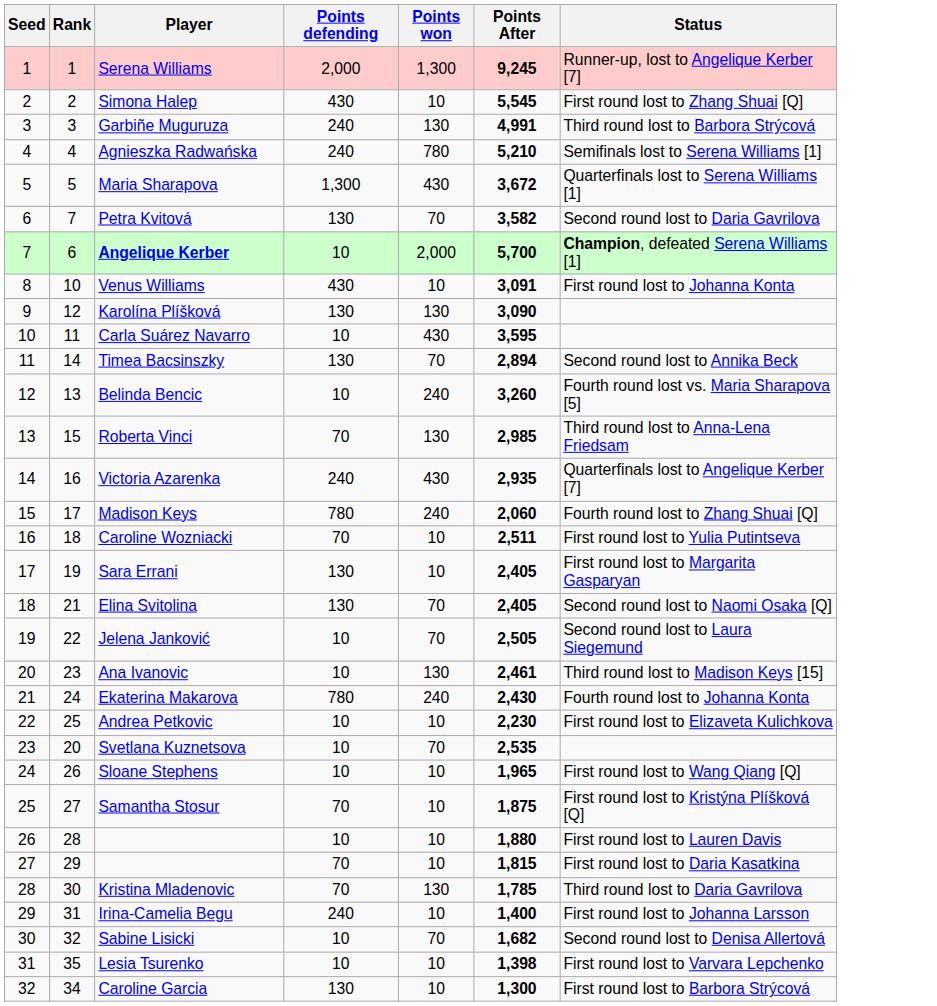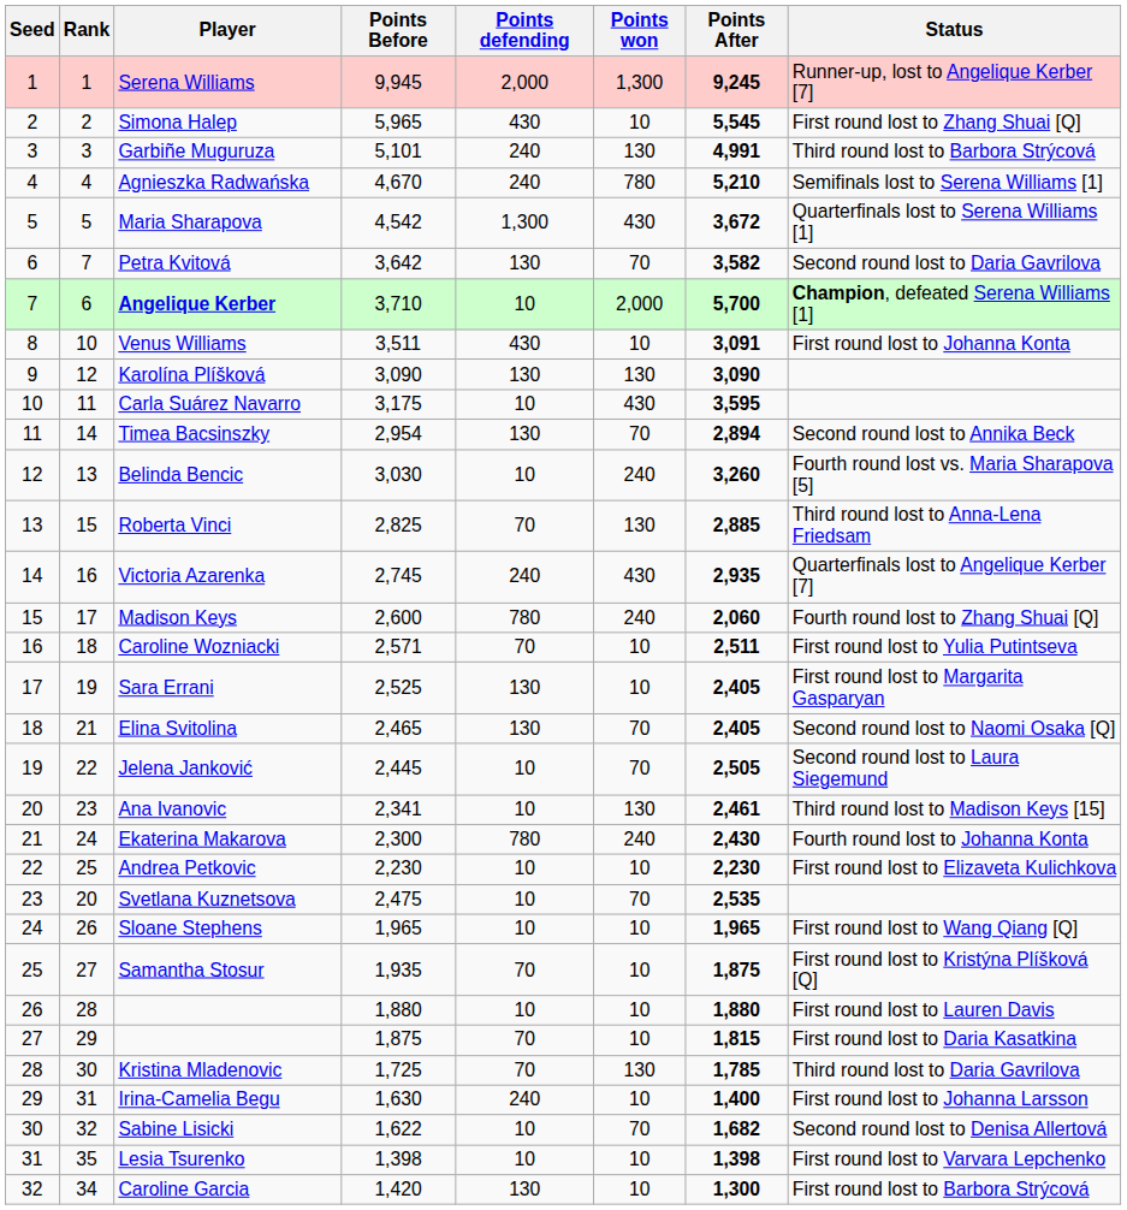 <table class="wikitable sortable">
 <tr>
 <th style="width:30px;">Seed</th>
 <th style="width:30px;">Rank</th>
 <th style="width:185px;">Player</th>
+<th style="width:90px;">Points Before</th>
 <th style="width:110px;"><a href='#'>Points defending</a></th>
 <th style="width:70px;"><a href='#'>Points won</a></th>
 <th style="width:80px;">Points After</th>
 <th style="width:275px;">Status</th>
 </tr>
 <tr style="background:#fcc;">
 <td style="text-align:center;">1</td>
 <td style="text-align:center;">1</td>
 <td> <a href='#'>Serena Williams</a></td>
+<td style="text-align:center;">9,945</td>
 <td style="text-align:center;">2,000</td>
 <td style="text-align:center;">1,300</td>
 <td style="text-align:center;"><strong>9,245</strong></td>
 <td>Runner-up, lost to  <a href='#'>Angelique Kerber</a> [7]</td>
 </tr>
 <tr>
 <td style="text-align:center;">2</td>
 <td style="text-align:center;">2</td>
 <td> <a href='#'>Simona Halep</a></td>
+<td style="text-align:center;">5,965</td>
 <td style="text-align:center;">430</td>
 <td style="text-align:center;">10</td>
 <td style="text-align:center;"><strong>5,545</strong></td>
 <td>First round lost to  <a href='#'>Zhang Shuai</a> [Q]</td>
 </tr>
 <tr>
 <td style="text-align:center;">3</td>
 <td style="text-align:center;">3</td>
 <td> <a href='#'>Garbiñe Muguruza</a></td>
+<td style="text-align:center;">5,101</td>
 <td style="text-align:center;">240</td>
 <td style="text-align:center;">130</td>
 <td style="text-align:center;"><strong>4,991</strong></td>
 <td>Third round lost to  <a href='#'>Barbora Strýcová</a></td>
 </tr>
 <tr>
 <td style="text-align:center;">4</td>
 <td style="text-align:center;">4</td>
 <td> <a href='#'>Agnieszka Radwańska</a></td>
+<td style="text-align:center;">4,670</td>
 <td style="text-align:center;">240</td>
 <td style="text-align:center;">780</td>
 <td style="text-align:center;"><strong>5,210</strong></td>
 <td>Semifinals lost to  <a href='#'>Serena Williams</a> [1]</td>
 </tr>
 <tr>
 <td style="text-align:center;">5</td>
 <td style="text-align:center;">5</td>
 <td> <a href='#'>Maria Sharapova</a></td>
+<td style="text-align:center;">4,542</td>
 <td style="text-align:center;">1,300</td>
 <td style="text-align:center;">430</td>
 <td style="text-align:center;"><strong>3,672</strong></td>
 <td>Quarterfinals lost to  <a href='#'>Serena Williams</a> [1]</td>
 </tr>
 <tr>
 <td style="text-align:center;">6</td>
 <td style="text-align:center;">7</td>
 <td> <a href='#'>Petra Kvitová</a></td>
+<td style="text-align:center;">3,642</td>
 <td style="text-align:center;">130</td>
 <td style="text-align:center;">70</td>
 <td style="text-align:center;"><strong>3,582</strong></td>
 <td>Second round lost to  <a href='#'>Daria Gavrilova</a></td>
 </tr>
 <tr style="background:#cfc;">
 <td style="text-align:center;">7</td>
 <td style="text-align:center;">6</td>
 <td><strong> <a href='#'>Angelique Kerber</a></strong></td>
+<td style="text-align:center;">3,710</td>
 <td style="text-align:center;">10</td>
 <td style="text-align:center;">2,000</td>
 <td style="text-align:center;"><strong>5,700</strong></td>
 <td><strong>Champion</strong>, defeated  <a href='#'>Serena Williams</a> [1]</td>
 </tr>
 <tr>
 <td style="text-align:center;">8</td>
 <td style="text-align:center;">10</td>
 <td> <a href='#'>Venus Williams</a></td>
+<td style="text-align:center;">3,511</td>
 <td style="text-align:center;">430</td>
 <td style="text-align:center;">10</td>
 <td style="text-align:center;"><strong>3,091</strong></td>
 <td>First round lost to  <a href='#'>Johanna Konta</a></td>
 </tr>
 <tr>
 <td style="text-align:center;">9</td>
 <td style="text-align:center;">12</td>
 <td> <a href='#'>Karolína Plíšková</a></td>
+<td style="text-align:center;">3,090</td>
 <td style="text-align:center;">130</td>
 <td style="text-align:center;">130</td>
 <td style="text-align:center;"><strong>3,090</strong></td>
 <td></td>
 </tr>
 <tr>
 <td style="text-align:center;">10</td>
 <td style="text-align:center;">11</td>
 <td> <a href='#'>Carla Suárez Navarro</a></td>
+<td style="text-align:center;">3,175</td>
 <td style="text-align:center;">10</td>
 <td style="text-align:center;">430</td>
 <td style="text-align:center;"><strong>3,595</strong></td>
 <td></td>
 </tr>
 <tr>
 <td style="text-align:center;">11</td>
 <td style="text-align:center;">14</td>
 <td> <a href='#'>Timea Bacsinszky</a></td>
+<td style="text-align:center;">2,954</td>
 <td style="text-align:center;">130</td>
 <td style="text-align:center;">70</td>
 <td style="text-align:center;"><strong>2,894</strong></td>
 <td>Second round lost to  <a href='#'>Annika Beck</a></td>
 </tr>
 <tr>
 <td style="text-align:center;">12</td>
 <td style="text-align:center;">13</td>
 <td> <a href='#'>Belinda Bencic</a></td>
+<td style="text-align:center;">3,030</td>
 <td style="text-align:center;">10</td>
 <td style="text-align:center;">240</td>
 <td style="text-align:center;"><strong>3,260</strong></td>
 <td>Fourth round lost vs.  <a href='#'>Maria Sharapova</a> [5]</td>
 </tr>
 <tr>
 <td style="text-align:center;">13</td>
 <td style="text-align:center;">15</td>
 <td> <a href='#'>Roberta Vinci</a></td>
+<td style="text-align:center;">2,825</td>
 <td style="text-align:center;">70</td>
 <td style="text-align:center;">130</td>
-<td style="text-align:center;"><strong>2,985</strong></td>
+<td style="text-align:center;"><strong>2,885</strong></td>
 <td>Third round lost to  <a href='#'>Anna-Lena Friedsam</a></td>
 </tr>
 <tr>
 <td style="text-align:center;">14</td>
 <td style="text-align:center;">16</td>
 <td> <a href='#'>Victoria Azarenka</a></td>
+<td style="text-align:center;">2,745</td>
 <td style="text-align:center;">240</td>
 <td style="text-align:center;">430</td>
 <td style="text-align:center;"><strong>2,935</strong></td>
 <td>Quarterfinals lost to  <a href='#'>Angelique Kerber</a> [7]</td>
 </tr>
 <tr>
 <td style="text-align:center;">15</td>
 <td style="text-align:center;">17</td>
 <td> <a href='#'>Madison Keys</a></td>
+<td style="text-align:center;">2,600</td>
 <td style="text-align:center;">780</td>
 <td style="text-align:center;">240</td>
 <td style="text-align:center;"><strong>2,060</strong></td>
 <td>Fourth round lost to  <a href='#'>Zhang Shuai</a> [Q]</td>
 </tr>
 <tr>
 <td style="text-align:center;">16</td>
 <td style="text-align:center;">18</td>
 <td> <a href='#'>Caroline Wozniacki</a></td>
+<td style="text-align:center;">2,571</td>
 <td style="text-align:center;">70</td>
 <td style="text-align:center;">10</td>
 <td style="text-align:center;"><strong>2,511</strong></td>
 <td>First round lost to  <a href='#'>Yulia Putintseva</a></td>
 </tr>
 <tr>
 <td style="text-align:center;">17</td>
 <td style="text-align:center;">19</td>
 <td> <a href='#'>Sara Errani</a></td>
+<td style="text-align:center;">2,525</td>
 <td style="text-align:center;">130</td>
 <td style="text-align:center;">10</td>
 <td style="text-align:center;"><strong>2,405</strong></td>
 <td>First round lost to  <a href='#'>Margarita Gasparyan</a></td>
 </tr>
 <tr>
 <td style="text-align:center;">18</td>
 <td style="text-align:center;">21</td>
 <td> <a href='#'>Elina Svitolina</a></td>
+<td style="text-align:center;">2,465</td>
 <td style="text-align:center;">130</td>
 <td style="text-align:center;">70</td>
 <td style="text-align:center;"><strong>2,405</strong></td>
 <td>Second round lost to  <a href='#'>Naomi Osaka</a> [Q]</td>
 </tr>
 <tr>
 <td style="text-align:center;">19</td>
 <td style="text-align:center;">22</td>
 <td> <a href='#'>Jelena Janković</a></td>
+<td style="text-align:center;">2,445</td>
 <td style="text-align:center;">10</td>
 <td style="text-align:center;">70</td>
 <td style="text-align:center;"><strong>2,505</strong></td>
 <td>Second round lost to  <a href='#'>Laura Siegemund</a></td>
 </tr>
 <tr>
 <td style="text-align:center;">20</td>
 <td style="text-align:center;">23</td>
 <td> <a href='#'>Ana Ivanovic</a></td>
+<td style="text-align:center;">2,341</td>
 <td style="text-align:center;">10</td>
 <td style="text-align:center;">130</td>
 <td style="text-align:center;"><strong>2,461</strong></td>
 <td>Third round lost to  <a href='#'>Madison Keys</a> [15]</td>
 </tr>
 <tr>
 <td style="text-align:center;">21</td>
 <td style="text-align:center;">24</td>
 <td> <a href='#'>Ekaterina Makarova</a></td>
+<td style="text-align:center;">2,300</td>
 <td style="text-align:center;">780</td>
 <td style="text-align:center;">240</td>
 <td style="text-align:center;"><strong>2,430</strong></td>
 <td>Fourth round lost to  <a href='#'>Johanna Konta</a></td>
 </tr>
 <tr>
 <td style="text-align:center;">22</td>
 <td style="text-align:center;">25</td>
 <td> <a href='#'>Andrea Petkovic</a></td>
+<td style="text-align:center;">2,230</td>
 <td style="text-align:center;">10</td>
 <td style="text-align:center;">10</td>
 <td style="text-align:center;"><strong>2,230</strong></td>
 <td>First round lost to  <a href='#'>Elizaveta Kulichkova</a></td>
 </tr>
 <tr>
 <td style="text-align:center;">23</td>
 <td style="text-align:center;">20</td>
 <td> <a href='#'>Svetlana Kuznetsova</a></td>
+<td style="text-align:center;">2,475</td>
 <td style="text-align:center;">10</td>
 <td style="text-align:center;">70</td>
 <td style="text-align:center;"><strong>2,535</strong></td>
 <td></td>
 </tr>
 <tr>
 <td style="text-align:center;">24</td>
 <td style="text-align:center;">26</td>
 <td> <a href='#'>Sloane Stephens</a></td>
+<td style="text-align:center;">1,965</td>
 <td style="text-align:center;">10</td>
 <td style="text-align:center;">10</td>
 <td style="text-align:center;"><strong>1,965</strong></td>
 <td>First round lost to  <a href='#'>Wang Qiang</a> [Q]</td>
 </tr>
 <tr>
 <td style="text-align:center;">25</td>
 <td style="text-align:center;">27</td>
 <td> <a href='#'>Samantha Stosur</a></td>
+<td style="text-align:center;">1,935</td>
 <td style="text-align:center;">70</td>
 <td style="text-align:center;">10</td>
 <td style="text-align:center;"><strong>1,875</strong></td>
 <td>First round lost to  <a href='#'>Kristýna Plíšková</a> [Q]</td>
 </tr>
 <tr>
 <td style="text-align:center;">26</td>
 <td style="text-align:center;">28</td>
 <td></td>
+<td style="text-align:center;">1,880</td>
 <td style="text-align:center;">10</td>
 <td style="text-align:center;">10</td>
 <td style="text-align:center;"><strong>1,880</strong></td>
 <td>First round lost to  <a href='#'>Lauren Davis</a></td>
 </tr>
 <tr>
 <td style="text-align:center;">27</td>
 <td style="text-align:center;">29</td>
 <td></td>
+<td style="text-align:center;">1,875</td>
 <td style="text-align:center;">70</td>
 <td style="text-align:center;">10</td>
 <td style="text-align:center;"><strong>1,815</strong></td>
 <td>First round lost to  <a href='#'>Daria Kasatkina</a></td>
 </tr>
 <tr>
 <td style="text-align:center;">28</td>
 <td style="text-align:center;">30</td>
 <td> <a href='#'>Kristina Mladenovic</a></td>
+<td style="text-align:center;">1,725</td>
 <td style="text-align:center;">70</td>
 <td style="text-align:center;">130</td>
 <td style="text-align:center;"><strong>1,785</strong></td>
 <td>Third round lost to  <a href='#'>Daria Gavrilova</a></td>
 </tr>
 <tr>
 <td style="text-align:center;">29</td>
 <td style="text-align:center;">31</td>
 <td> <a href='#'>Irina-Camelia Begu</a></td>
+<td style="text-align:center;">1,630</td>
 <td style="text-align:center;">240</td>
 <td style="text-align:center;">10</td>
 <td style="text-align:center;"><strong>1,400</strong></td>
 <td>First round lost to  <a href='#'>Johanna Larsson</a></td>
 </tr>
 <tr>
 <td style="text-align:center;">30</td>
 <td style="text-align:center;">32</td>
 <td> <a href='#'>Sabine Lisicki</a></td>
+<td style="text-align:center;">1,622</td>
 <td style="text-align:center;">10</td>
 <td style="text-align:center;">70</td>
 <td style="text-align:center;"><strong>1,682</strong></td>
 <td>Second round lost to  <a href='#'>Denisa Allertová</a></td>
 </tr>
 <tr>
 <td style="text-align:center;">31</td>
 <td style="text-align:center;">35</td>
 <td> <a href='#'>Lesia Tsurenko</a></td>
+<td style="text-align:center;">1,398</td>
 <td style="text-align:center;">10</td>
 <td style="text-align:center;">10</td>
 <td style="text-align:center;"><strong>1,398</strong></td>
 <td>First round lost to  <a href='#'>Varvara Lepchenko</a></td>
 </tr>
 <tr>
 <td style="text-align:center;">32</td>
 <td style="text-align:center;">34</td>
 <td> <a href='#'>Caroline Garcia</a></td>
+<td style="text-align:center;">1,420</td>
 <td style="text-align:center;">130</td>
 <td style="text-align:center;">10</td>
 <td style="text-align:center;"><strong>1,300</strong></td>
 <td>First round lost to  <a href='#'>Barbora Strýcová</a></td>
 </tr>
 </table>
